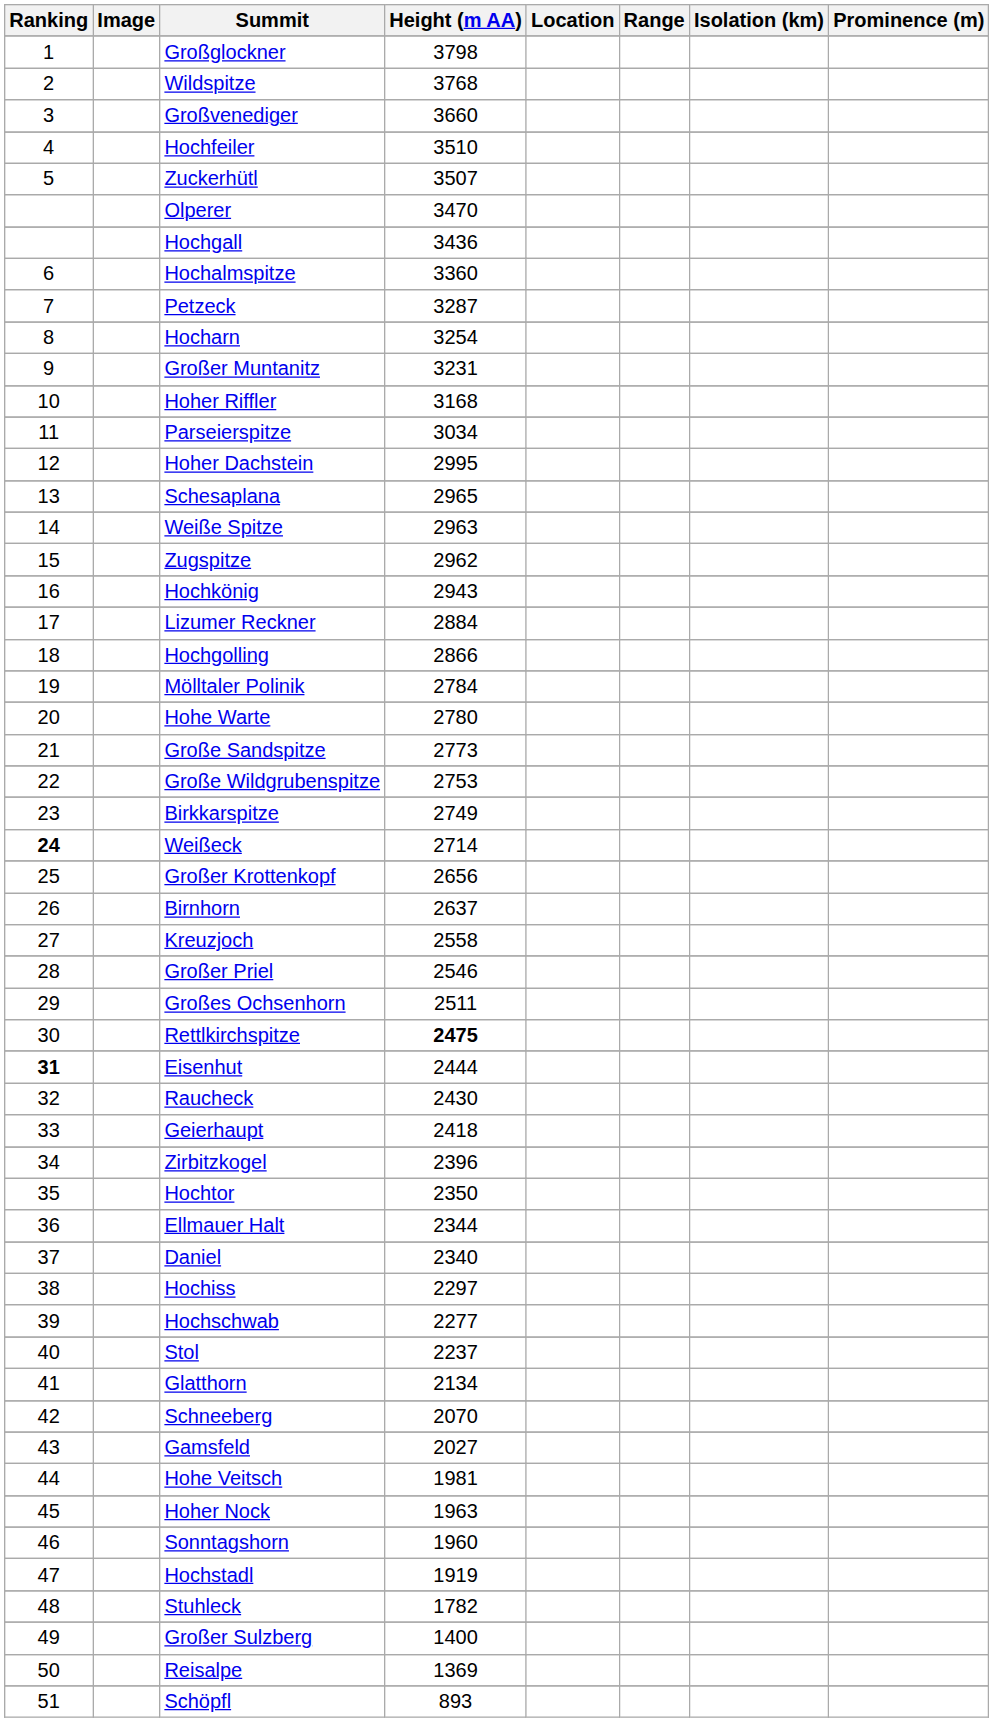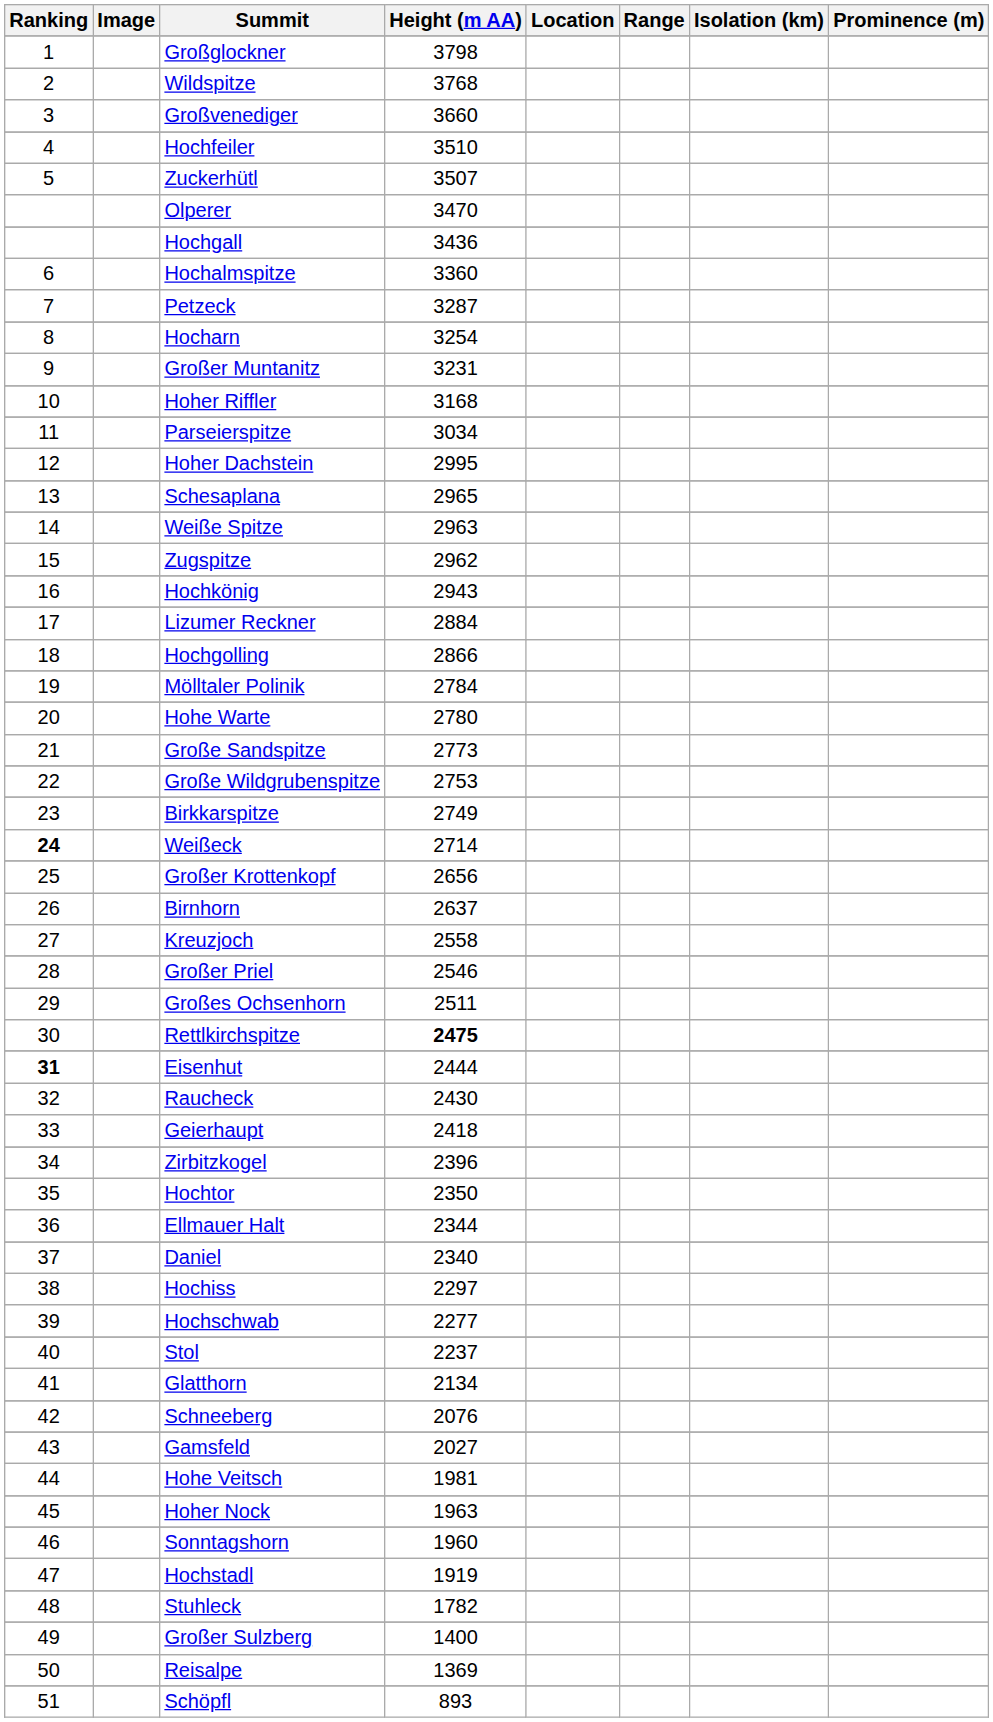 <table class="wikitable sortable" style="background-color:#cccccc">
 <tr bgcolor="#dddddd">
 <th><strong>Ranking </strong></th>
 <th><strong>Image</strong></th>
 <th><strong>Summit</strong></th>
 <th><strong>Height (<a href='#'>m AA</a>)</strong></th>
 <th><strong>Location</strong></th>
 <th><strong>Range</strong></th>
 <th><strong>Isolation (km)</strong></th>
 <th><strong>Prominence (m)</strong></th>
 </tr>
 <tr>
 </tr>
 <tr bgcolor="#ffffff">
 <td align=center>1</td>
 <td></td>
 <td><a href='#'>Großglockner</a></td>
 <td align=center>3798</td>
 <td></td>
 <td></td>
 <td></td>
 <td></td>
 </tr>
 <tr>
 </tr>
 <tr bgcolor="#ffffff">
 <td align=center>2</td>
 <td></td>
 <td><a href='#'>Wildspitze</a></td>
 <td align=center>3768</td>
 <td></td>
 <td></td>
 <td></td>
 <td></td>
 </tr>
 <tr>
 </tr>
 <tr bgcolor="#ffffff">
 <td align=center>3</td>
 <td></td>
 <td><a href='#'>Großvenediger</a></td>
 <td align=center>3660</td>
 <td></td>
 <td></td>
 <td></td>
 <td></td>
 </tr>
 <tr>
 </tr>
 <tr bgcolor="#ffffff">
 <td align=center>4</td>
 <td></td>
 <td><a href='#'>Hochfeiler</a></td>
 <td align=center>3510</td>
 <td></td>
 <td></td>
 <td></td>
 <td></td>
 </tr>
 <tr>
 </tr>
 <tr bgcolor="#ffffff">
 <td align=center>5</td>
 <td></td>
 <td><a href='#'>Zuckerhütl</a></td>
 <td align=center>3507</td>
 <td></td>
 <td></td>
 <td></td>
 <td></td>
 </tr>
 <tr>
 </tr>
 <tr bgcolor="#ffffff">
 <td align=center></td>
 <td></td>
 <td><a href='#'>Olperer</a></td>
 <td align=center>3470</td>
 <td></td>
 <td></td>
 <td></td>
 <td></td>
 </tr>
 <tr>
 </tr>
 <tr bgcolor="#ffffff">
 <td align=center></td>
 <td></td>
 <td><a href='#'>Hochgall</a></td>
 <td align=center>3436</td>
 <td></td>
 <td></td>
 <td></td>
 <td></td>
 </tr>
 <tr>
 </tr>
 <tr bgcolor="#ffffff">
 <td align=center>6</td>
 <td></td>
 <td><a href='#'>Hochalmspitze</a></td>
 <td align=center>3360</td>
 <td></td>
 <td></td>
 <td></td>
 <td></td>
 </tr>
 <tr>
 </tr>
 <tr bgcolor="#ffffff">
 <td align=center>7</td>
 <td></td>
 <td><a href='#'>Petzeck</a></td>
 <td align=center>3287</td>
 <td></td>
 <td></td>
 <td></td>
 <td></td>
 </tr>
 <tr>
 </tr>
 <tr bgcolor="#ffffff">
 <td align=center>8</td>
 <td></td>
 <td><a href='#'>Hocharn</a></td>
 <td align=center>3254</td>
 <td></td>
 <td></td>
 <td></td>
 <td></td>
 </tr>
 <tr>
 </tr>
 <tr bgcolor="#ffffff">
 <td align=center>9</td>
 <td></td>
 <td><a href='#'>Großer Muntanitz</a></td>
 <td align=center>3231</td>
 <td></td>
 <td></td>
 <td></td>
 <td></td>
 </tr>
 <tr>
 </tr>
 <tr bgcolor="#ffffff">
 <td align=center>10</td>
 <td></td>
 <td><a href='#'>Hoher Riffler</a></td>
 <td align=center>3168</td>
 <td></td>
 <td></td>
 <td></td>
 <td></td>
 </tr>
 <tr>
 </tr>
 <tr bgcolor="#ffffff">
 <td align=center>11</td>
 <td></td>
 <td><a href='#'>Parseierspitze</a></td>
 <td align=center>3034</td>
 <td></td>
 <td></td>
 <td></td>
 <td></td>
 </tr>
 <tr>
 </tr>
 <tr bgcolor="#ffffff">
 <td align=center>12</td>
 <td></td>
 <td><a href='#'>Hoher Dachstein</a></td>
 <td align=center>2995</td>
 <td></td>
 <td></td>
 <td></td>
 <td></td>
 </tr>
 <tr>
 </tr>
 <tr bgcolor="#ffffff">
 <td align=center>13</td>
 <td></td>
 <td><a href='#'>Schesaplana</a></td>
 <td align=center>2965</td>
 <td></td>
 <td></td>
 <td></td>
 <td></td>
 </tr>
 <tr>
 </tr>
 <tr bgcolor="#ffffff">
 <td align=center>14</td>
 <td></td>
 <td><a href='#'>Weiße Spitze</a></td>
 <td align=center>2963</td>
 <td></td>
 <td></td>
 <td></td>
 <td></td>
 </tr>
 <tr>
 </tr>
 <tr bgcolor="#ffffff">
 <td align=center>15</td>
 <td></td>
 <td><a href='#'>Zugspitze</a></td>
 <td align=center>2962</td>
 <td></td>
 <td></td>
 <td></td>
 <td></td>
 </tr>
 <tr>
 </tr>
 <tr bgcolor="#ffffff">
 <td align=center>16</td>
 <td></td>
 <td><a href='#'>Hochkönig</a></td>
 <td align=center>2943</td>
 <td></td>
 <td></td>
 <td></td>
 <td></td>
 </tr>
 <tr>
 </tr>
 <tr bgcolor="#ffffff">
 <td align=center>17</td>
 <td></td>
 <td><a href='#'>Lizumer Reckner</a></td>
 <td align=center>2884</td>
 <td></td>
 <td></td>
 <td></td>
 <td></td>
 </tr>
 <tr>
 </tr>
 <tr bgcolor="#ffffff">
 <td align=center>18</td>
 <td></td>
 <td><a href='#'>Hochgolling</a></td>
 <td align=center>2866</td>
 <td></td>
 <td></td>
 <td></td>
 <td></td>
 </tr>
 <tr>
 </tr>
 <tr bgcolor="#ffffff">
 <td align=center>19</td>
 <td></td>
 <td><a href='#'>Mölltaler Polinik</a></td>
 <td align=center>2784</td>
 <td></td>
 <td></td>
 <td></td>
 <td></td>
 </tr>
 <tr>
 </tr>
 <tr bgcolor="#ffffff">
 <td align=center>20</td>
 <td></td>
 <td><a href='#'>Hohe Warte</a></td>
 <td align=center>2780</td>
 <td></td>
 <td></td>
 <td></td>
 <td></td>
 </tr>
 <tr>
 </tr>
 <tr bgcolor="#ffffff">
 <td align=center>21</td>
 <td></td>
 <td><a href='#'>Große Sandspitze</a></td>
 <td align=center>2773</td>
 <td></td>
 <td></td>
 <td></td>
 <td></td>
 </tr>
 <tr>
 </tr>
 <tr bgcolor="#ffffff">
 <td align=center>22</td>
 <td></td>
 <td><a href='#'>Große Wildgrubenspitze</a></td>
 <td align=center>2753</td>
 <td></td>
 <td></td>
 <td></td>
 <td></td>
 </tr>
 <tr>
 </tr>
 <tr bgcolor="#ffffff">
 <td align=center>23</td>
 <td></td>
 <td><a href='#'>Birkkarspitze</a></td>
 <td align=center>2749</td>
 <td></td>
 <td></td>
 <td></td>
 <td></td>
 </tr>
 <tr>
 </tr>
 <tr bgcolor="#ffffff">
 <td align=center><strong>24</strong></td>
 <td></td>
 <td><a href='#'>Weißeck</a></td>
 <td align=center>2714</td>
 <td></td>
 <td></td>
 <td></td>
 <td></td>
 </tr>
 <tr>
 </tr>
 <tr bgcolor="#ffffff">
 <td align=center>25</td>
 <td></td>
 <td><a href='#'>Großer Krottenkopf</a></td>
 <td align=center>2656</td>
 <td></td>
 <td></td>
 <td></td>
 <td></td>
 </tr>
 <tr>
 </tr>
 <tr bgcolor="#ffffff">
 <td align=center>26</td>
 <td></td>
 <td><a href='#'>Birnhorn</a></td>
 <td align=center>2637</td>
 <td></td>
 <td></td>
 <td></td>
 <td></td>
 </tr>
 <tr>
 </tr>
 <tr bgcolor="#ffffff">
 <td align=center>27</td>
 <td></td>
 <td><a href='#'>Kreuzjoch</a></td>
 <td align=center>2558</td>
 <td></td>
 <td></td>
 <td></td>
 <td></td>
 </tr>
 <tr>
 </tr>
 <tr bgcolor="#ffffff">
 <td align=center>28</td>
 <td></td>
 <td><a href='#'>Großer Priel</a></td>
 <td align=center>2546</td>
 <td></td>
 <td></td>
 <td></td>
 <td></td>
 </tr>
 <tr>
 </tr>
 <tr bgcolor="#ffffff">
 <td align=center>29</td>
 <td></td>
 <td><a href='#'>Großes Ochsenhorn</a></td>
 <td align=center>2511</td>
 <td></td>
 <td></td>
 <td></td>
 <td></td>
 </tr>
 <tr>
 </tr>
 <tr bgcolor="#ffffff">
 <td align=center>30</td>
 <td></td>
 <td><a href='#'>Rettlkirchspitze</a></td>
 <td align=center><strong>2475</strong></td>
 <td></td>
 <td></td>
 <td></td>
 <td></td>
 </tr>
 <tr>
 </tr>
 <tr bgcolor="#ffffff">
 <td align=center><strong>31</strong></td>
 <td></td>
 <td><a href='#'>Eisenhut</a></td>
 <td align=center>2444</td>
 <td></td>
 <td></td>
 <td></td>
 <td></td>
 </tr>
 <tr>
 </tr>
 <tr bgcolor="#ffffff">
 <td align=center>32</td>
 <td></td>
 <td><a href='#'>Raucheck</a></td>
 <td align=center>2430</td>
 <td></td>
 <td></td>
 <td></td>
 <td></td>
 </tr>
 <tr>
 </tr>
 <tr bgcolor="#ffffff">
 <td align=center>33</td>
 <td></td>
 <td><a href='#'>Geierhaupt</a></td>
 <td align=center>2418</td>
 <td></td>
 <td></td>
 <td></td>
 <td></td>
 </tr>
 <tr>
 </tr>
 <tr bgcolor="#ffffff">
 <td align=center>34</td>
 <td></td>
 <td><a href='#'>Zirbitzkogel</a></td>
 <td align=center>2396</td>
 <td></td>
 <td></td>
 <td></td>
 <td></td>
 </tr>
 <tr>
 </tr>
 <tr bgcolor="#ffffff">
 <td align=center>35</td>
 <td></td>
 <td><a href='#'>Hochtor</a></td>
 <td align=center>2350</td>
 <td></td>
 <td></td>
 <td></td>
 <td></td>
 </tr>
 <tr>
 </tr>
 <tr bgcolor="#ffffff">
 <td align=center>36</td>
 <td></td>
 <td><a href='#'>Ellmauer Halt</a></td>
 <td align=center>2344</td>
 <td></td>
 <td></td>
 <td></td>
 <td></td>
 </tr>
 <tr>
 </tr>
 <tr bgcolor="#ffffff">
 <td align=center>37</td>
 <td></td>
 <td><a href='#'>Daniel</a></td>
 <td align=center>2340</td>
 <td></td>
 <td></td>
 <td></td>
 <td></td>
 </tr>
 <tr>
 </tr>
 <tr bgcolor="#ffffff">
 <td align=center>38</td>
 <td></td>
 <td><a href='#'>Hochiss</a></td>
 <td align=center>2297</td>
 <td></td>
 <td></td>
 <td></td>
 <td></td>
 </tr>
 <tr>
 </tr>
 <tr bgcolor="#ffffff">
 <td align=center>39</td>
 <td></td>
 <td><a href='#'>Hochschwab</a></td>
 <td align=center>2277</td>
 <td></td>
 <td></td>
 <td></td>
 <td></td>
 </tr>
 <tr>
 </tr>
 <tr bgcolor="#ffffff">
 <td align=center>40</td>
 <td></td>
 <td><a href='#'>Stol</a></td>
 <td align=center>2237</td>
 <td></td>
 <td></td>
 <td></td>
 <td></td>
 </tr>
 <tr>
 </tr>
 <tr bgcolor="#ffffff">
 <td align=center>41</td>
 <td></td>
 <td><a href='#'>Glatthorn</a></td>
 <td align=center>2134</td>
 <td></td>
 <td></td>
 <td></td>
 <td></td>
 </tr>
 <tr>
 </tr>
 <tr bgcolor="#ffffff">
 <td align=center>42</td>
 <td></td>
 <td><a href='#'>Schneeberg</a></td>
-<td align=center>2070</td>
+<td align=center>2076</td>
 <td></td>
 <td></td>
 <td></td>
 <td></td>
 </tr>
 <tr>
 </tr>
 <tr bgcolor="#ffffff">
 <td align=center>43</td>
 <td></td>
 <td><a href='#'>Gamsfeld</a></td>
 <td align=center>2027</td>
 <td></td>
 <td></td>
 <td></td>
 <td></td>
 </tr>
 <tr>
 </tr>
 <tr bgcolor="#ffffff">
 <td align=center>44</td>
 <td></td>
 <td><a href='#'>Hohe Veitsch</a></td>
 <td align=center>1981</td>
 <td></td>
 <td></td>
 <td></td>
 <td></td>
 </tr>
 <tr>
 </tr>
 <tr bgcolor="#ffffff">
 <td align=center>45</td>
 <td></td>
 <td><a href='#'>Hoher Nock</a></td>
 <td align=center>1963</td>
 <td></td>
 <td></td>
 <td></td>
 <td></td>
 </tr>
 <tr>
 </tr>
 <tr bgcolor="#ffffff">
 <td align=center>46</td>
 <td></td>
 <td><a href='#'>Sonntagshorn</a></td>
 <td align=center>1960</td>
 <td></td>
 <td></td>
 <td></td>
 <td></td>
 </tr>
 <tr>
 </tr>
 <tr bgcolor="#ffffff">
 <td align=center>47</td>
 <td></td>
 <td><a href='#'>Hochstadl</a></td>
 <td align=center>1919</td>
 <td></td>
 <td></td>
 <td></td>
 <td></td>
 </tr>
 <tr>
 </tr>
 <tr bgcolor="#ffffff">
 <td align=center>48</td>
 <td></td>
 <td><a href='#'>Stuhleck</a></td>
 <td align=center>1782</td>
 <td></td>
 <td></td>
 <td></td>
 <td></td>
 </tr>
 <tr>
 </tr>
 <tr bgcolor="#ffffff">
 <td align=center>49</td>
 <td></td>
 <td><a href='#'>Großer Sulzberg</a></td>
 <td align=center>1400</td>
 <td></td>
 <td></td>
 <td></td>
 <td></td>
 </tr>
 <tr>
 </tr>
 <tr bgcolor="#ffffff">
 <td align=center>50</td>
 <td></td>
 <td><a href='#'>Reisalpe</a></td>
 <td align=center>1369</td>
 <td></td>
 <td></td>
 <td></td>
 <td></td>
 </tr>
 <tr>
 </tr>
 <tr bgcolor="#ffffff">
 <td align=center>51</td>
 <td></td>
 <td><a href='#'>Schöpfl</a></td>
 <td align=center>893</td>
 <td></td>
 <td></td>
 <td></td>
 <td></td>
 </tr>
 </table>
